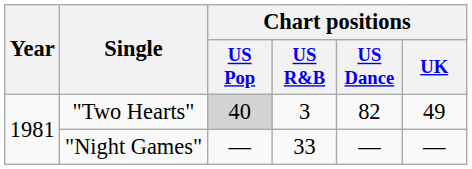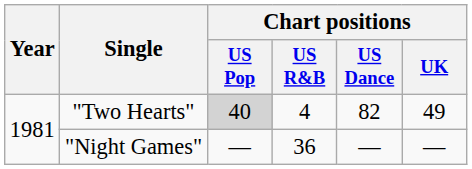 <table class="wikitable" style="text-align:center;">
 <tr>
 <th rowspan="2">Year</th>
 <th rowspan="2">Single</th>
 <th colspan="4">Chart positions</th>
 </tr>
 <tr style="font-size:smaller;">
 <th width="40"><a href='#'>US<br>Pop</a></th>
 <th width="40"><a href='#'>US<br>R&B</a></th>
 <th width="40"><a href='#'>US<br>Dance</a></th>
 <th width="40"><a href='#'>UK</a></th>
 </tr>
 <tr>
 <td rowspan="2">1981</td>
 <td>"Two Hearts"</td>
 <td style="background: lightgrey;">40</td>
-<td>3</td>
+<td>4</td>
 <td>82</td>
 <td>49</td>
 </tr>
 <tr>
 <td>"Night Games"</td>
 <td>—</td>
-<td>33</td>
+<td>36</td>
 <td>—</td>
 <td>—</td>
 </tr>
 </table>
